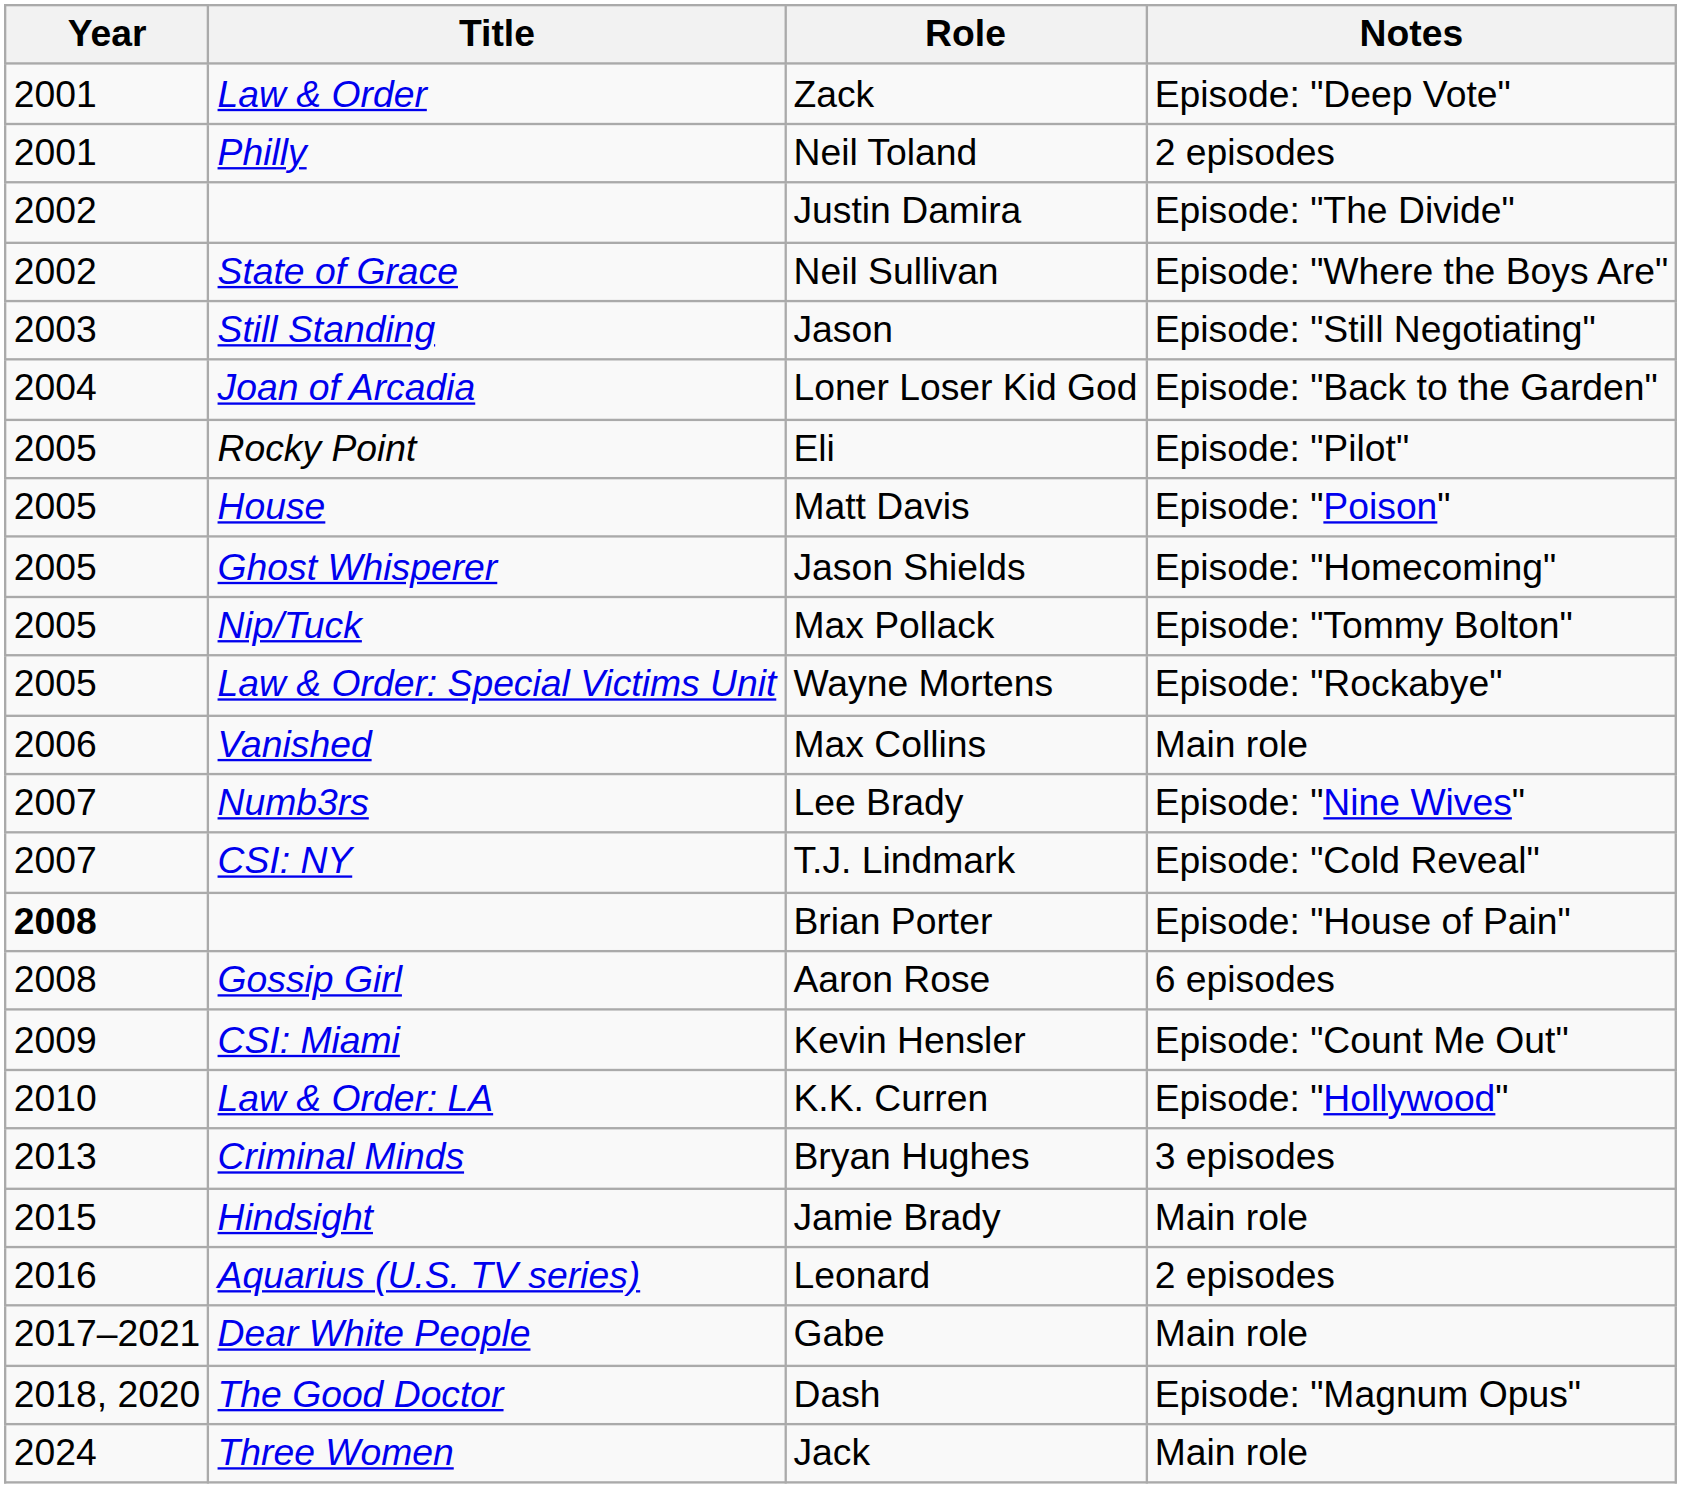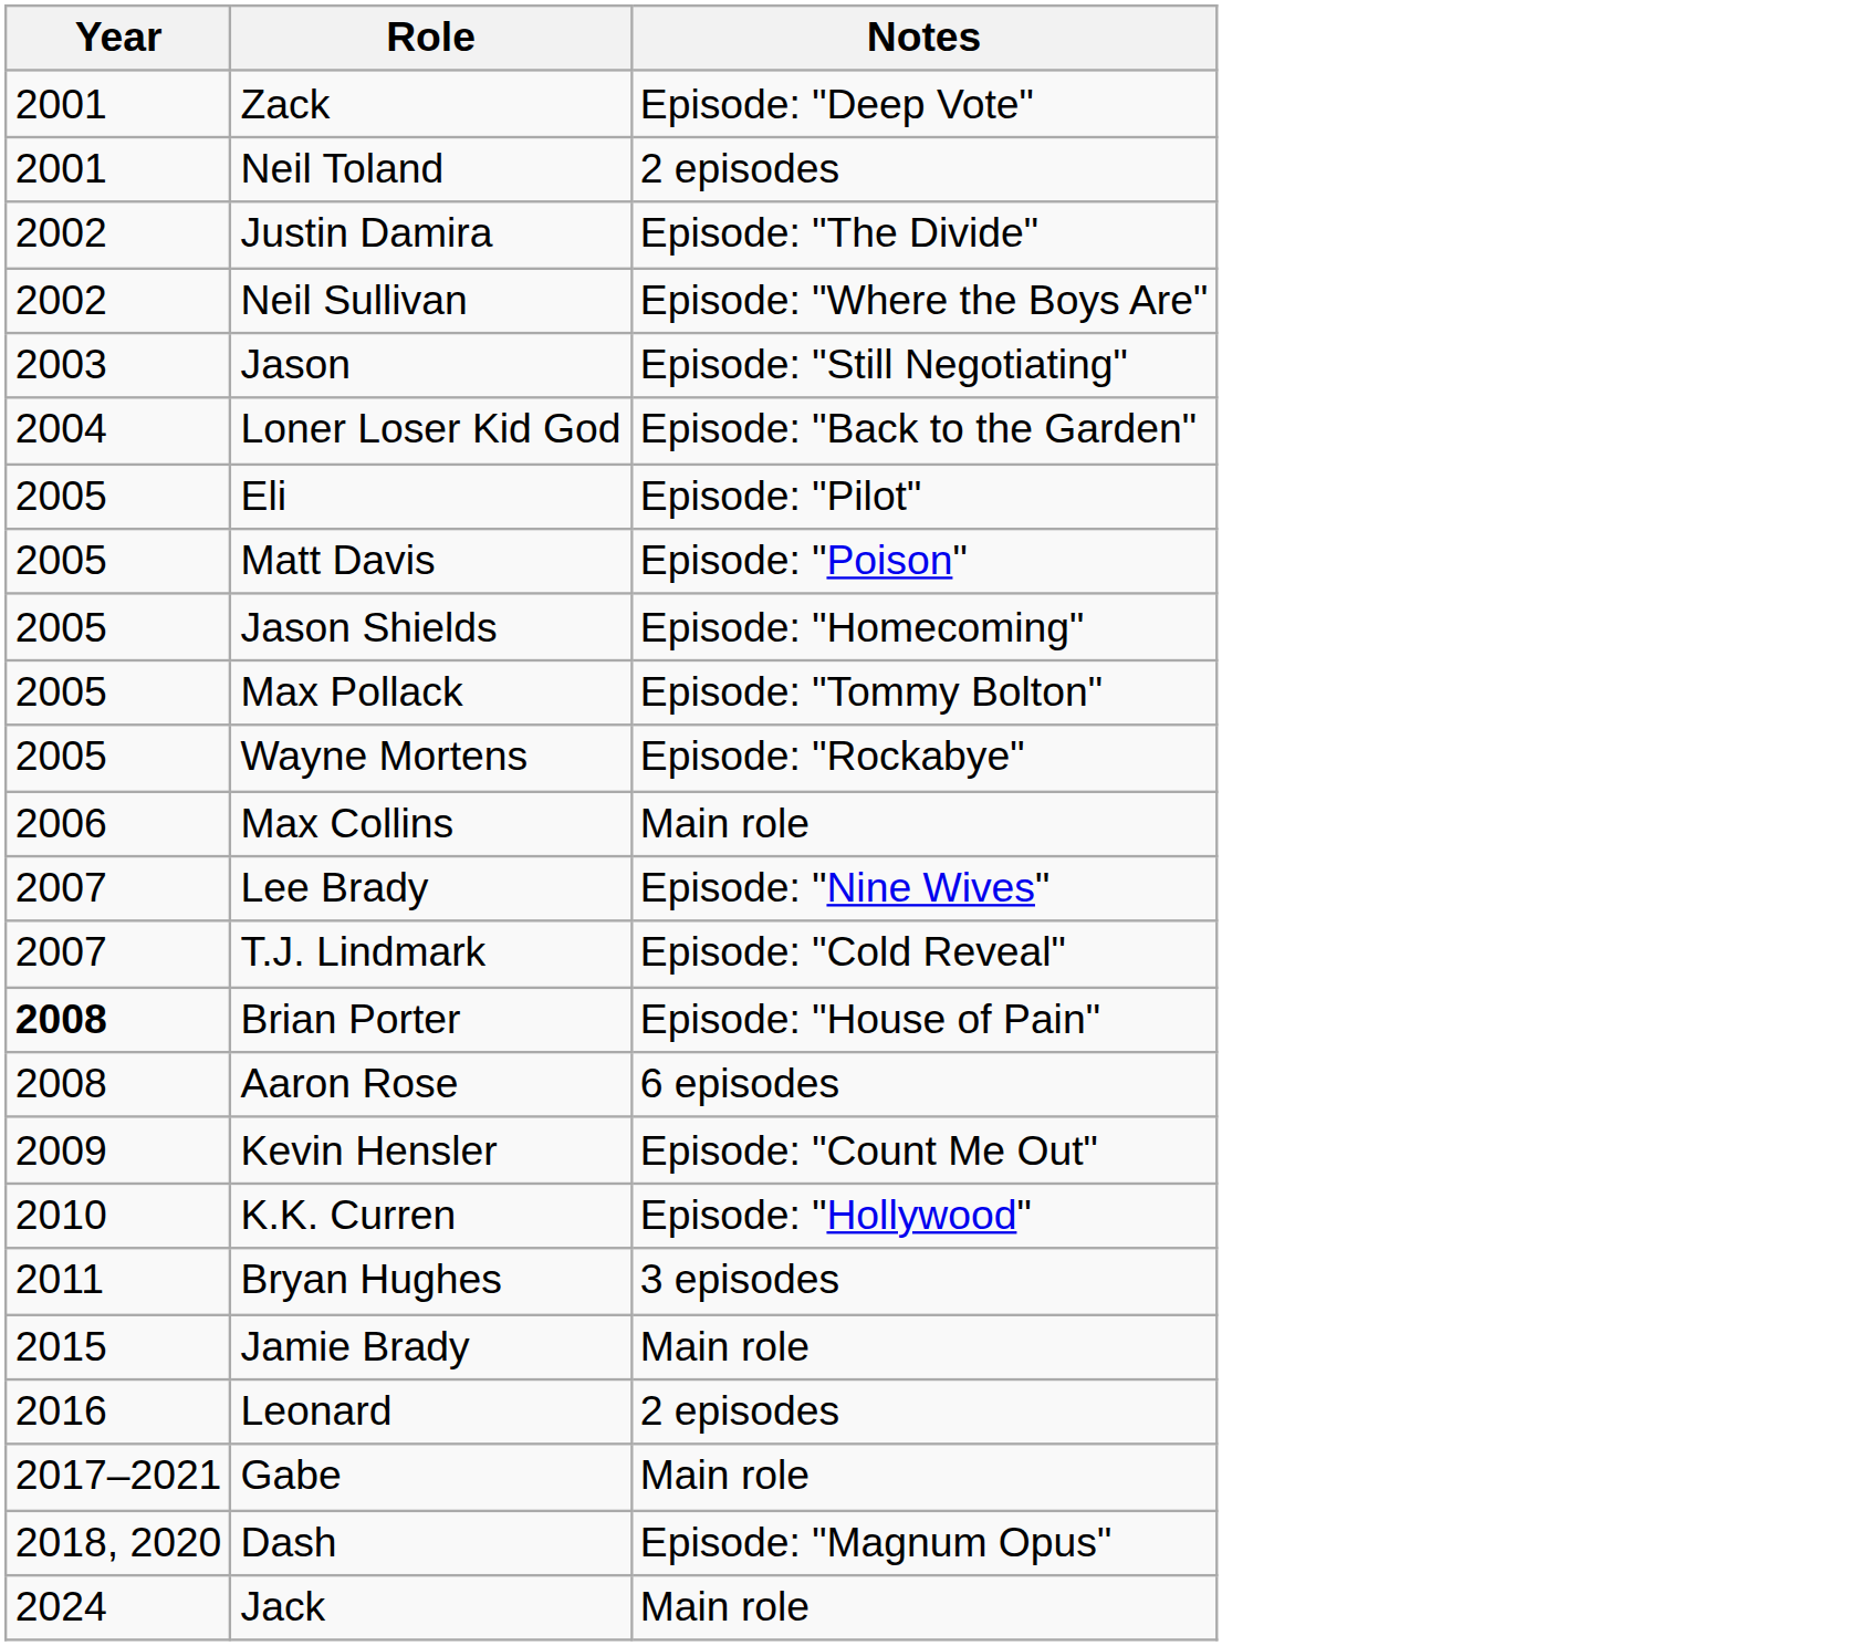 <table class="wikitable sortable">
 <tr>
 <th>Year</th>
-<th>Title</th>
 <th>Role</th>
 <th class="unsortable">Notes</th>
 </tr>
 <tr>
 <td>2001</td>
-<td><em><a href='#'>Law & Order</a></em></td>
 <td>Zack</td>
 <td>Episode: "Deep Vote"</td>
 </tr>
 <tr>
 <td>2001</td>
-<td><em><a href='#'>Philly</a></em></td>
 <td>Neil Toland</td>
 <td>2 episodes</td>
 </tr>
 <tr>
 <td>2002</td>
-<td><em></em></td>
 <td>Justin Damira</td>
 <td>Episode: "The Divide"</td>
 </tr>
 <tr>
 <td>2002</td>
-<td><em><a href='#'>State of Grace</a></em></td>
 <td>Neil Sullivan</td>
 <td>Episode: "Where the Boys Are"</td>
 </tr>
 <tr>
 <td>2003</td>
-<td><em><a href='#'>Still Standing</a></em></td>
 <td>Jason</td>
 <td>Episode: "Still Negotiating"</td>
 </tr>
 <tr>
 <td>2004</td>
-<td><em><a href='#'>Joan of Arcadia</a></em></td>
 <td>Loner Loser Kid God</td>
 <td>Episode: "Back to the Garden"</td>
 </tr>
 <tr>
 <td>2005</td>
-<td><em>Rocky Point</em></td>
 <td>Eli</td>
 <td>Episode: "Pilot"</td>
 </tr>
 <tr>
 <td>2005</td>
-<td><em><a href='#'>House</a></em></td>
 <td>Matt Davis</td>
 <td>Episode: "<a href='#'>Poison</a>"</td>
 </tr>
 <tr>
 <td>2005</td>
-<td><em><a href='#'>Ghost Whisperer</a></em></td>
 <td>Jason Shields</td>
 <td>Episode: "Homecoming"</td>
 </tr>
 <tr>
 <td>2005</td>
-<td><em><a href='#'>Nip/Tuck</a></em></td>
 <td>Max Pollack</td>
 <td>Episode: "Tommy Bolton"</td>
 </tr>
 <tr>
 <td>2005</td>
-<td><em><a href='#'>Law & Order: Special Victims Unit</a></em></td>
 <td>Wayne Mortens</td>
 <td>Episode: "Rockabye"</td>
 </tr>
 <tr>
 <td>2006</td>
-<td><em><a href='#'>Vanished</a></em></td>
 <td>Max Collins</td>
 <td>Main role</td>
 </tr>
 <tr>
 <td>2007</td>
-<td><em><a href='#'>Numb3rs</a></em></td>
 <td>Lee Brady</td>
 <td>Episode: "<a href='#'>Nine Wives</a>"</td>
 </tr>
 <tr>
 <td>2007</td>
-<td><em><a href='#'>CSI: NY</a></em></td>
 <td>T.J. Lindmark</td>
 <td>Episode: "Cold Reveal"</td>
 </tr>
 <tr>
 <td><strong>2008</strong></td>
-<td><em></em></td>
 <td>Brian Porter</td>
 <td>Episode: "House of Pain"</td>
 </tr>
 <tr>
 <td>2008</td>
-<td><em><a href='#'>Gossip Girl</a></em></td>
 <td>Aaron Rose</td>
 <td>6 episodes</td>
 </tr>
 <tr>
 <td>2009</td>
-<td><em><a href='#'>CSI: Miami</a></em></td>
 <td>Kevin Hensler</td>
 <td>Episode: "Count Me Out"</td>
 </tr>
 <tr>
 <td>2010</td>
-<td><em><a href='#'>Law & Order: LA</a></em></td>
 <td>K.K. Curren</td>
 <td>Episode: "<a href='#'>Hollywood</a>"</td>
 </tr>
 <tr>
-<td>2013</td>
-<td><em><a href='#'>Criminal Minds</a></em></td>
+<td>2011</td>
 <td>Bryan Hughes</td>
 <td>3 episodes</td>
 </tr>
 <tr>
 <td>2015</td>
-<td><em><a href='#'>Hindsight</a></em></td>
 <td>Jamie Brady</td>
 <td>Main role</td>
 </tr>
 <tr>
 <td>2016</td>
-<td><em><a href='#'>Aquarius (U.S. TV series)</a></em></td>
 <td>Leonard</td>
 <td>2 episodes</td>
 </tr>
 <tr>
 <td>2017–2021</td>
-<td><em><a href='#'>Dear White People</a></em></td>
 <td>Gabe</td>
 <td>Main role</td>
 </tr>
 <tr>
 <td>2018, 2020</td>
-<td><em><a href='#'>The Good Doctor</a></em></td>
 <td>Dash</td>
 <td>Episode: "Magnum Opus"</td>
 </tr>
 <tr>
 <td>2024</td>
-<td><em><a href='#'>Three Women</a></em></td>
 <td>Jack</td>
 <td>Main role</td>
 </tr>
 </table>
